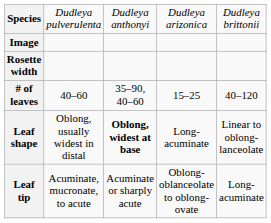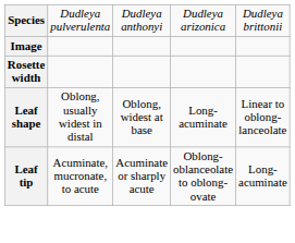 <table class="wikitable" style="text-align:center; max-width:4em;">
 <tr>
 <th scope="row">Species</th>
 <td><em>Dudleya pulverulenta</em></td>
 <td><em>Dudleya anthonyi</em></td>
 <td><em>Dudleya arizonica</em></td>
 <td><em>Dudleya brittonii</em></td>
 </tr>
 <tr>
 <th scope="row">Image</th>
 <td></td>
 <td></td>
 <td></td>
 <td></td>
 </tr>
 <tr>
 <th>Rosette width</th>
 <td></td>
 <td></td>
 <td></td>
 <td></td>
 </tr>
 <tr>
-<th># of leaves</th>
-<td>40–60</td>
-<td>35–90, 40–60</td>
-<td>15–25</td>
-<td>40–120</td>
-</tr>
-<tr>
 <th>Leaf shape</th>
 <td>Oblong, usually widest in distal </td>
-<td><strong>Oblong, widest at base</strong></td>
+<td>Oblong, widest at base</td>
 <td>Long-acuminate</td>
 <td>Linear to oblong-lanceolate</td>
 </tr>
 <tr>
 <th>Leaf tip</th>
 <td>Acuminate, mucronate, to acute</td>
 <td>Acuminate or sharply acute</td>
 <td>Oblong-oblanceolate to oblong-ovate</td>
 <td>Long-acuminate</td>
 </tr>
 </table>
